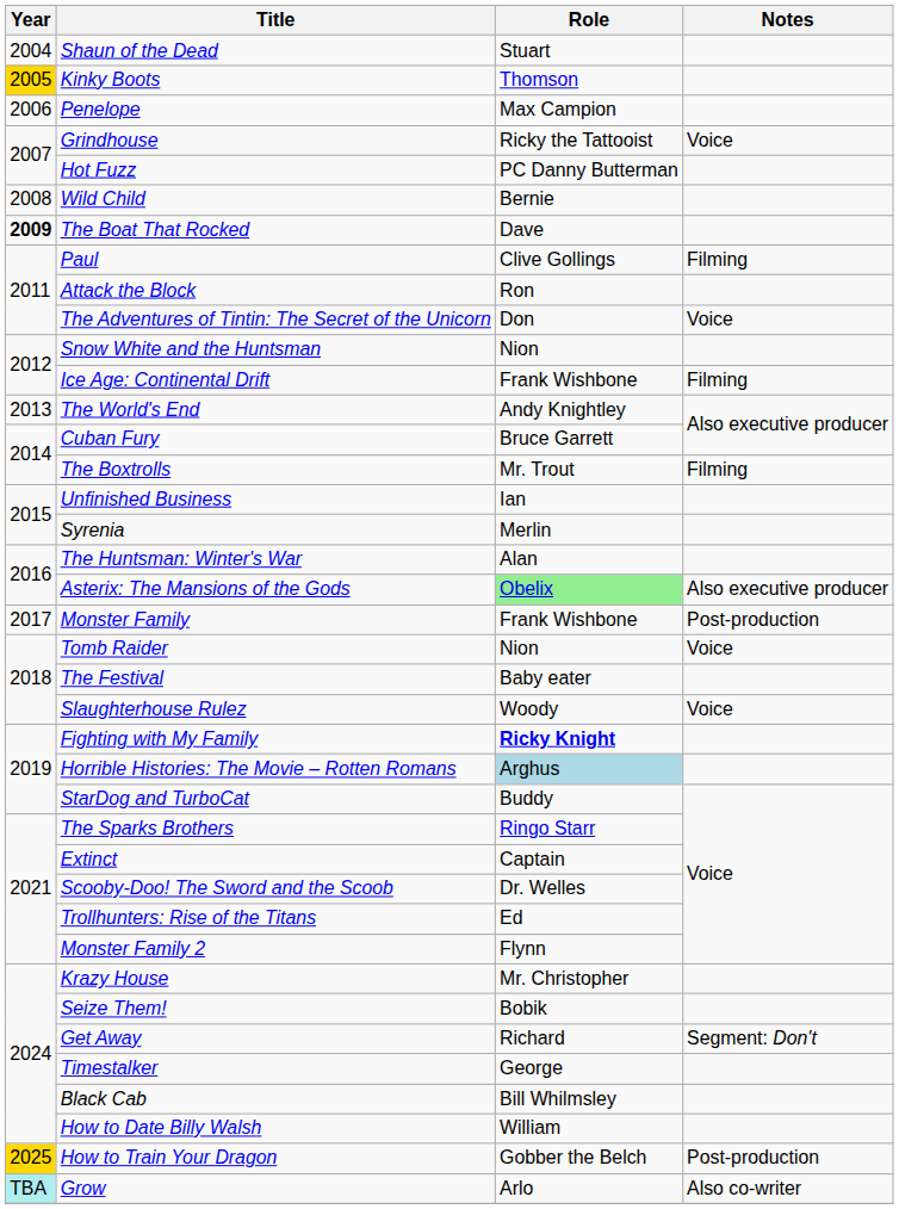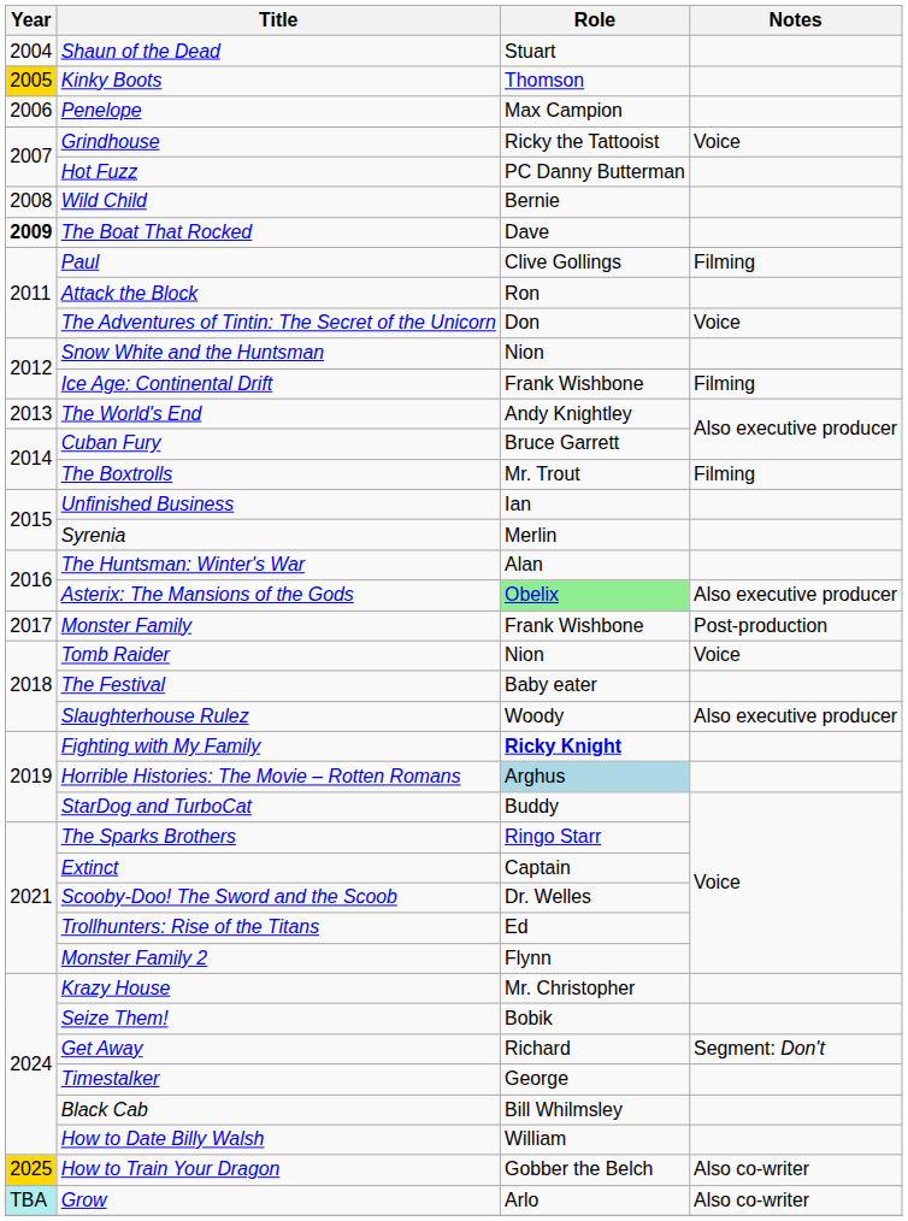 <table class="wikitable sortable">
 <tr>
 <th>Year</th>
 <th>Title</th>
 <th>Role</th>
 <th>Notes</th>
 </tr>
 <tr>
 <td>2004</td>
 <td><em><a href='#'>Shaun of the Dead</a></em></td>
 <td>Stuart</td>
 <td></td>
 </tr>
 <tr>
 <td style="background: gold;">2005</td>
 <td><em><a href='#'>Kinky Boots</a></em></td>
 <td><a href='#'>Thomson</a></td>
 <td></td>
 </tr>
 <tr>
 <td>2006</td>
 <td><em><a href='#'>Penelope</a></em></td>
 <td>Max Campion</td>
 <td></td>
 </tr>
 <tr>
 <td rowspan="2">2007</td>
 <td><em><a href='#'>Grindhouse</a></em></td>
 <td>Ricky the Tattooist</td>
 <td>Voice</td>
 </tr>
 <tr>
 <td><em><a href='#'>Hot Fuzz</a></em></td>
 <td>PC Danny Butterman</td>
 <td></td>
 </tr>
 <tr>
 <td>2008</td>
 <td><em><a href='#'>Wild Child</a></em></td>
 <td>Bernie</td>
 <td></td>
 </tr>
 <tr>
 <td><strong>2009</strong></td>
 <td><em><a href='#'>The Boat That Rocked</a></em></td>
 <td>Dave</td>
 <td></td>
 </tr>
 <tr>
 <td rowspan="3">2011</td>
 <td><em><a href='#'>Paul</a></em></td>
 <td>Clive Gollings</td>
 <td>Filming</td>
 </tr>
 <tr>
 <td><em><a href='#'>Attack the Block</a></em></td>
 <td>Ron</td>
 <td></td>
 </tr>
 <tr>
 <td><em><a href='#'>The Adventures of Tintin: The Secret of the Unicorn</a></em></td>
 <td>Don</td>
 <td>Voice</td>
 </tr>
 <tr>
 <td rowspan="2">2012</td>
 <td><em><a href='#'>Snow White and the Huntsman</a></em></td>
 <td>Nion</td>
 <td></td>
 </tr>
 <tr>
 <td><em><a href='#'>Ice Age: Continental Drift</a></em></td>
 <td>Frank Wishbone</td>
 <td>Filming</td>
 </tr>
 <tr>
 <td>2013</td>
 <td><em><a href='#'>The World's End</a></em></td>
 <td>Andy Knightley</td>
 <td rowspan="2">Also executive producer</td>
 </tr>
 <tr>
 <td rowspan="2">2014</td>
 <td><em><a href='#'>Cuban Fury</a></em></td>
 <td>Bruce Garrett</td>
 </tr>
 <tr>
 <td><em><a href='#'>The Boxtrolls</a></em></td>
 <td>Mr. Trout</td>
 <td>Filming</td>
 </tr>
 <tr>
 <td rowspan="2">2015</td>
 <td><em><a href='#'>Unfinished Business</a></em></td>
 <td>Ian</td>
 <td></td>
 </tr>
 <tr>
 <td><em>Syrenia</em></td>
 <td>Merlin</td>
 <td></td>
 </tr>
 <tr>
 <td rowspan="2">2016</td>
 <td><em><a href='#'>The Huntsman: Winter's War</a></em></td>
 <td>Alan</td>
 <td></td>
 </tr>
 <tr>
 <td><em><a href='#'>Asterix: The Mansions of the Gods</a></em></td>
 <td style="background: lightgreen;"><a href='#'>Obelix</a></td>
 <td>Also executive producer</td>
 </tr>
 <tr>
 <td>2017</td>
 <td><em><a href='#'>Monster Family</a></em></td>
 <td>Frank Wishbone</td>
 <td>Post-production</td>
 </tr>
 <tr>
 <td rowspan="3">2018</td>
 <td><em><a href='#'>Tomb Raider</a></em></td>
 <td>Nion</td>
 <td>Voice</td>
 </tr>
 <tr>
 <td><em><a href='#'>The Festival</a></em></td>
 <td>Baby eater</td>
 <td></td>
 </tr>
 <tr>
 <td><em><a href='#'>Slaughterhouse Rulez</a></em></td>
 <td>Woody</td>
-<td>Voice</td>
+<td>Also executive producer</td>
 </tr>
 <tr>
 <td rowspan="3">2019</td>
 <td><em><a href='#'>Fighting with My Family</a></em></td>
 <td><strong><a href='#'>Ricky Knight</a></strong></td>
 <td></td>
 </tr>
 <tr>
 <td><em><a href='#'>Horrible Histories: The Movie – Rotten Romans</a></em></td>
 <td style="background: lightblue;">Arghus</td>
 <td></td>
 </tr>
 <tr>
 <td><em><a href='#'>StarDog and TurboCat</a></em></td>
 <td>Buddy</td>
 <td rowspan="6">Voice</td>
 </tr>
 <tr>
 <td rowspan="5">2021</td>
 <td><em><a href='#'>The Sparks Brothers</a></em></td>
 <td><a href='#'>Ringo Starr</a></td>
 </tr>
 <tr>
 <td><em><a href='#'>Extinct</a></em></td>
 <td>Captain</td>
 </tr>
 <tr>
 <td><em><a href='#'>Scooby-Doo! The Sword and the Scoob</a></em></td>
 <td>Dr. Welles</td>
 </tr>
 <tr>
 <td><em><a href='#'>Trollhunters: Rise of the Titans</a></em></td>
 <td>Ed</td>
 </tr>
 <tr>
 <td><em><a href='#'>Monster Family 2</a></em></td>
 <td>Flynn</td>
 </tr>
 <tr>
 <td rowspan="6">2024</td>
 <td><em><a href='#'>Krazy House</a></em></td>
 <td>Mr. Christopher</td>
 <td></td>
 </tr>
 <tr>
 <td><em><a href='#'>Seize Them!</a></em></td>
 <td>Bobik</td>
 <td></td>
 </tr>
 <tr>
 <td><em><a href='#'>Get Away</a></em></td>
 <td>Richard</td>
 <td>Segment: <em>Don't</em></td>
 </tr>
 <tr>
 <td><em><a href='#'>Timestalker</a></em></td>
 <td>George</td>
 <td></td>
 </tr>
 <tr>
 <td><em>Black Cab</em></td>
 <td>Bill Whilmsley</td>
 <td></td>
 </tr>
 <tr>
 <td><em><a href='#'>How to Date Billy Walsh</a></em></td>
 <td>William</td>
 <td></td>
 </tr>
 <tr>
 <td style="background: gold;">2025</td>
 <td><em><a href='#'>How to Train Your Dragon</a></em></td>
 <td>Gobber the Belch</td>
-<td>Post-production</td>
+<td>Also co-writer</td>
 </tr>
 <tr>
 <td style="background: paleturquoise;">TBA</td>
 <td><em><a href='#'>Grow</a></em></td>
 <td>Arlo</td>
 <td>Also co-writer</td>
 </tr>
 <tr>
 </tr>
 </table>
